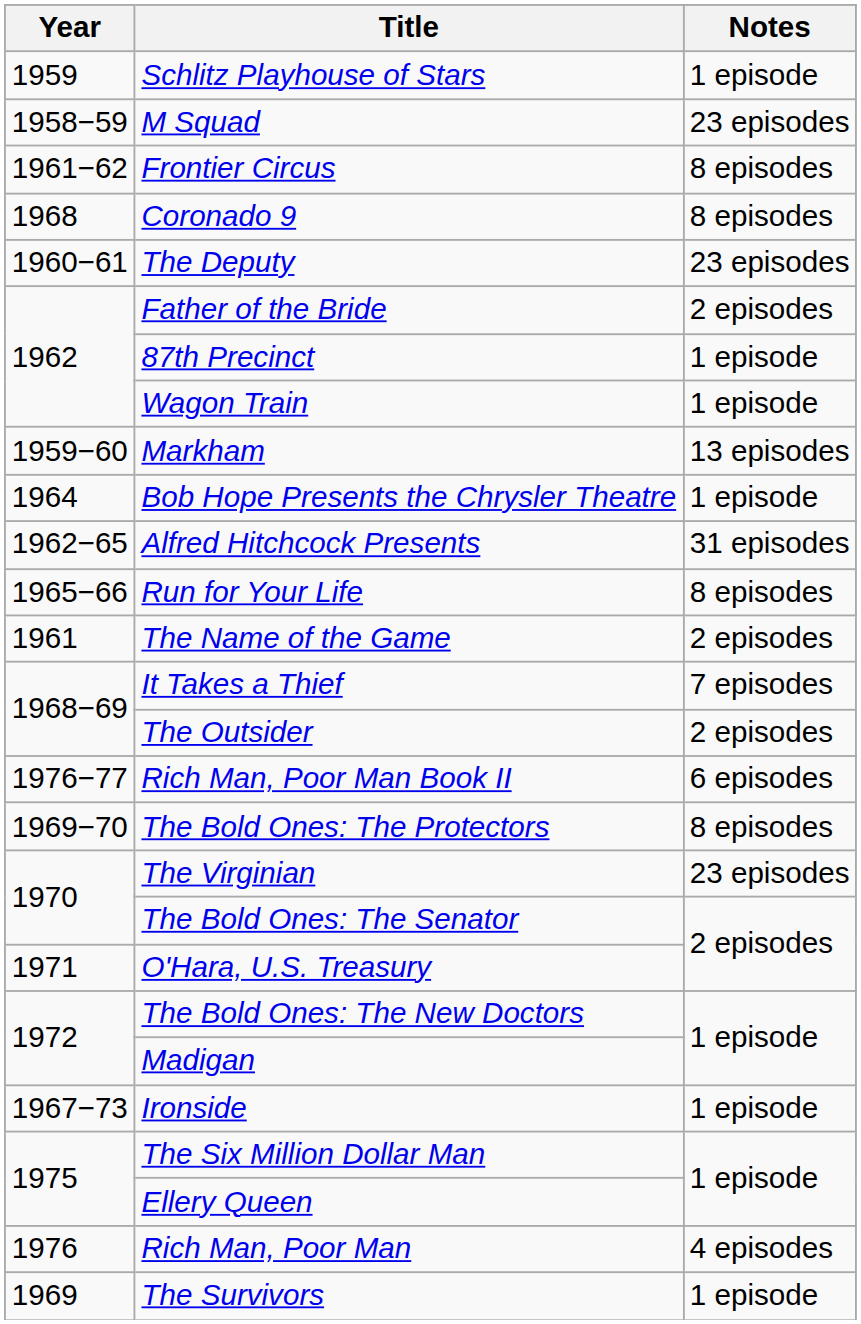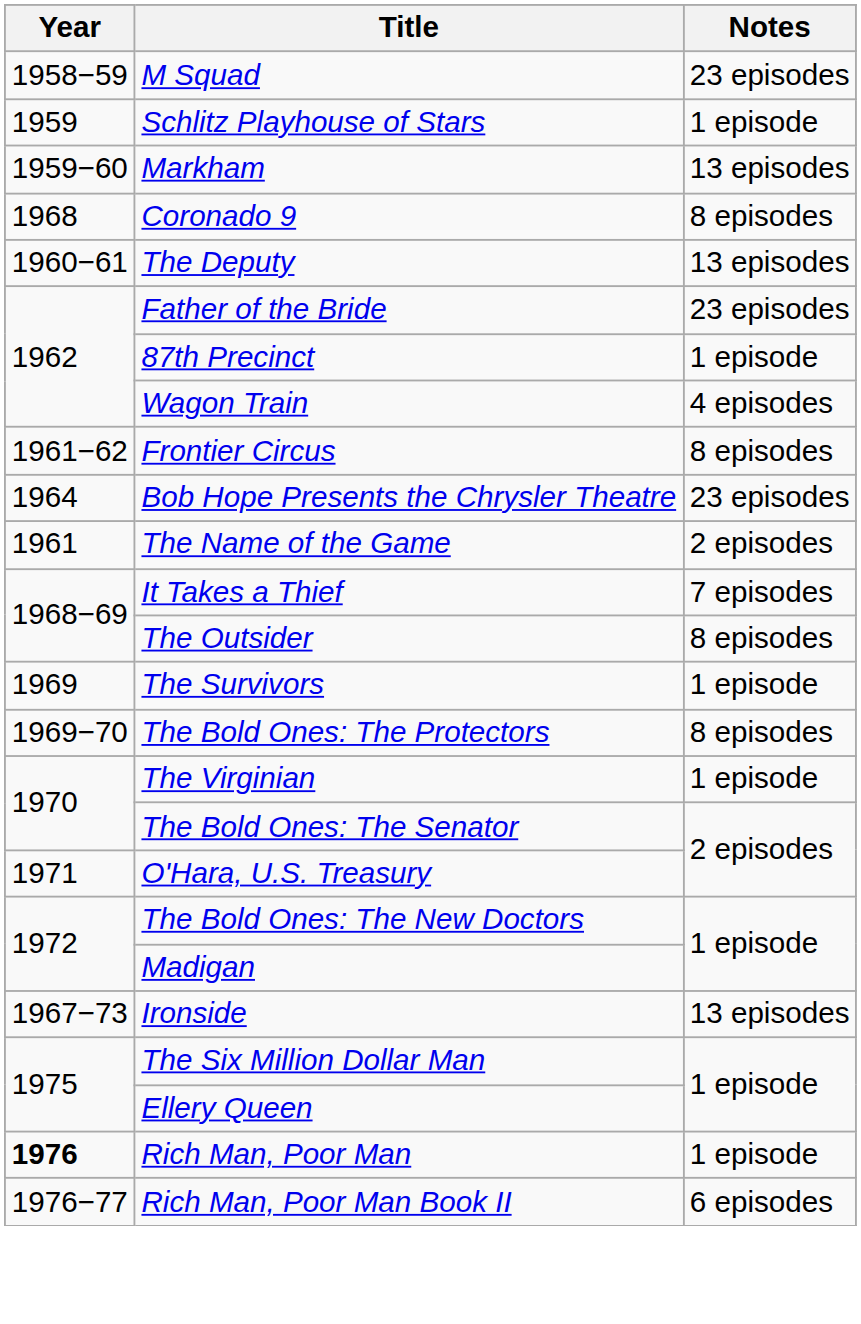 <table class="wikitable">
 <tr>
 <th>Year</th>
 <th>Title</th>
 <th>Notes</th>
 </tr>
 <tr>
+<td>1958−59</td>
+<td><em><a href='#'>M Squad</a></em></td>
+<td>23 episodes</td>
+</tr>
+<tr>
 <td>1959</td>
 <td><em><a href='#'>Schlitz Playhouse of Stars</a></em></td>
 <td>1 episode</td>
 </tr>
 <tr>
-<td>1958−59</td>
-<td><em><a href='#'>M Squad</a></em></td>
-<td>23 episodes</td>
-</tr>
-<tr>
-<td>1961−62</td>
-<td><em><a href='#'>Frontier Circus</a></em></td>
-<td>8 episodes</td>
+<td>1959−60</td>
+<td><em><a href='#'>Markham</a></em></td>
+<td>13 episodes</td>
 </tr>
 <tr>
 <td>1968</td>
 <td><em><a href='#'>Coronado 9</a></em></td>
 <td>8 episodes</td>
 </tr>
 <tr>
 <td>1960−61</td>
 <td><em><a href='#'>The Deputy</a></em></td>
-<td>23 episodes</td>
+<td>13 episodes</td>
 </tr>
 <tr>
 <td rowspan=3>1962</td>
 <td><em><a href='#'>Father of the Bride</a></em></td>
-<td>2 episodes</td>
+<td>23 episodes</td>
 </tr>
 <tr>
 <td><em><a href='#'>87th Precinct</a></em></td>
 <td>1 episode</td>
 </tr>
 <tr>
 <td><em><a href='#'>Wagon Train</a></em></td>
-<td>1 episode</td>
+<td>4 episodes</td>
 </tr>
 <tr>
-<td>1959−60</td>
-<td><em><a href='#'>Markham</a></em></td>
-<td>13 episodes</td>
+<td>1961−62</td>
+<td><em><a href='#'>Frontier Circus</a></em></td>
+<td>8 episodes</td>
 </tr>
 <tr>
 <td>1964</td>
 <td><em><a href='#'>Bob Hope Presents the Chrysler Theatre</a></em></td>
-<td>1 episode</td>
-</tr>
-<tr>
-<td>1962−65</td>
-<td><em><a href='#'>Alfred Hitchcock Presents</a></em></td>
-<td>31 episodes</td>
-</tr>
-<tr>
-<td>1965−66</td>
-<td><em><a href='#'>Run for Your Life</a></em></td>
-<td>8 episodes</td>
+<td>23 episodes</td>
 </tr>
 <tr>
 <td>1961</td>
 <td><em><a href='#'>The Name of the Game</a></em></td>
 <td>2 episodes</td>
 </tr>
 <tr>
 <td rowspan=2>1968−69</td>
 <td><em><a href='#'>It Takes a Thief</a></em></td>
 <td>7 episodes</td>
 </tr>
 <tr>
 <td><em><a href='#'>The Outsider</a></em></td>
-<td>2 episodes</td>
+<td>8 episodes</td>
 </tr>
 <tr>
-<td>1976−77</td>
-<td><em><a href='#'>Rich Man, Poor Man Book II</a></em></td>
-<td>6 episodes</td>
+<td>1969</td>
+<td><em><a href='#'>The Survivors</a></em></td>
+<td>1 episode</td>
 </tr>
 <tr>
 <td>1969−70</td>
 <td><em><a href='#'>The Bold Ones: The Protectors</a></em></td>
 <td>8 episodes</td>
 </tr>
 <tr>
 <td rowspan=2>1970</td>
 <td><em><a href='#'>The Virginian</a></em></td>
-<td>23 episodes</td>
+<td>1 episode</td>
 </tr>
 <tr>
 <td><em><a href='#'>The Bold Ones: The Senator</a></em></td>
 <td rowspan=2>2 episodes</td>
 </tr>
 <tr>
 <td>1971</td>
 <td><em><a href='#'>O'Hara, U.S. Treasury</a></em></td>
 </tr>
 <tr>
 <td rowspan=2>1972</td>
 <td><em><a href='#'>The Bold Ones: The New Doctors</a></em></td>
 <td rowspan=2>1 episode</td>
 </tr>
 <tr>
 <td><em><a href='#'>Madigan</a></em></td>
 </tr>
 <tr>
 <td>1967−73</td>
 <td><em><a href='#'>Ironside</a></em></td>
-<td>1 episode</td>
+<td>13 episodes</td>
 </tr>
 <tr>
 <td rowspan=2>1975</td>
 <td><em><a href='#'>The Six Million Dollar Man</a></em></td>
 <td rowspan=2>1 episode</td>
 </tr>
 <tr>
 <td><em><a href='#'>Ellery Queen</a></em></td>
 </tr>
 <tr>
-<td>1976</td>
+<td><strong>1976</strong></td>
 <td><em><a href='#'>Rich Man, Poor Man</a></em></td>
-<td>4 episodes</td>
+<td>1 episode</td>
 </tr>
 <tr>
-<td>1969</td>
-<td><em><a href='#'>The Survivors</a></em></td>
-<td>1 episode</td>
+<td>1976−77</td>
+<td><em><a href='#'>Rich Man, Poor Man Book II</a></em></td>
+<td>6 episodes</td>
 </tr>
 </table>
